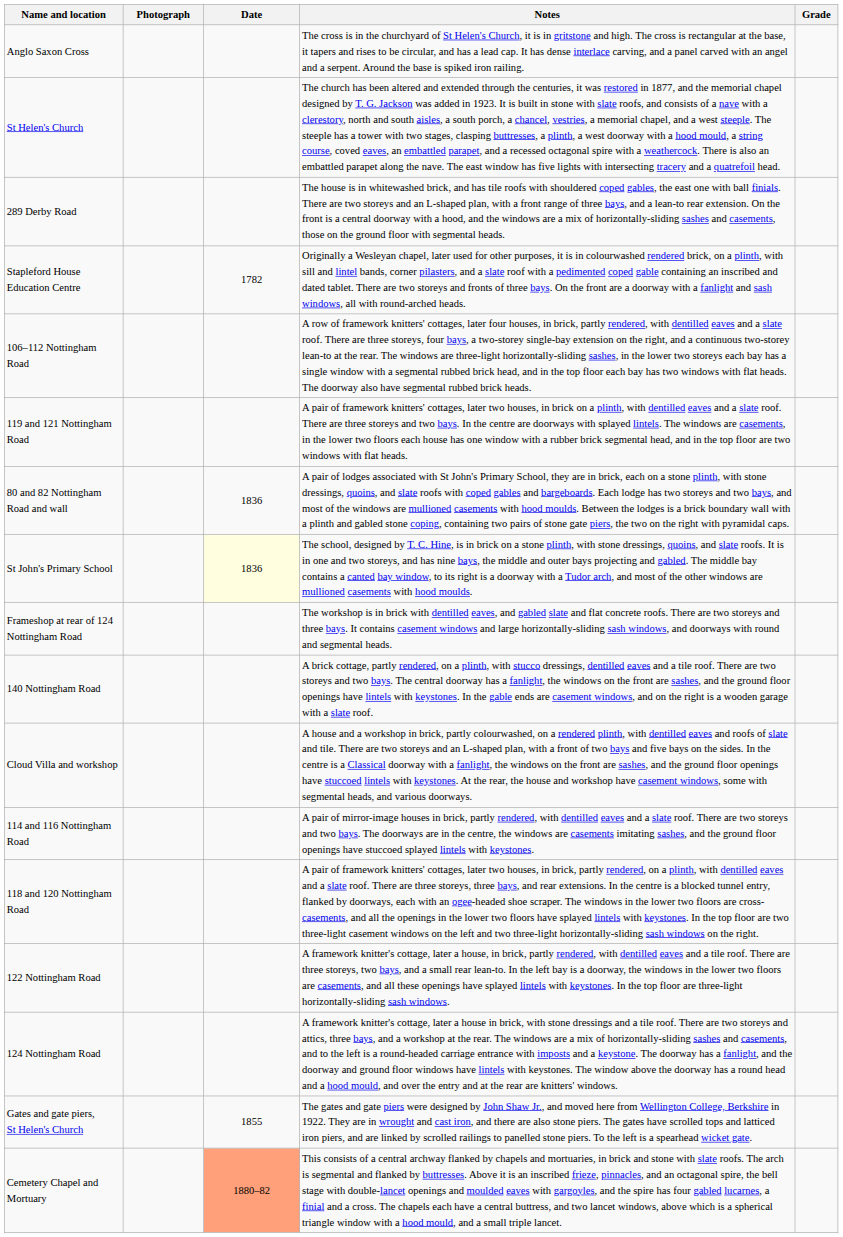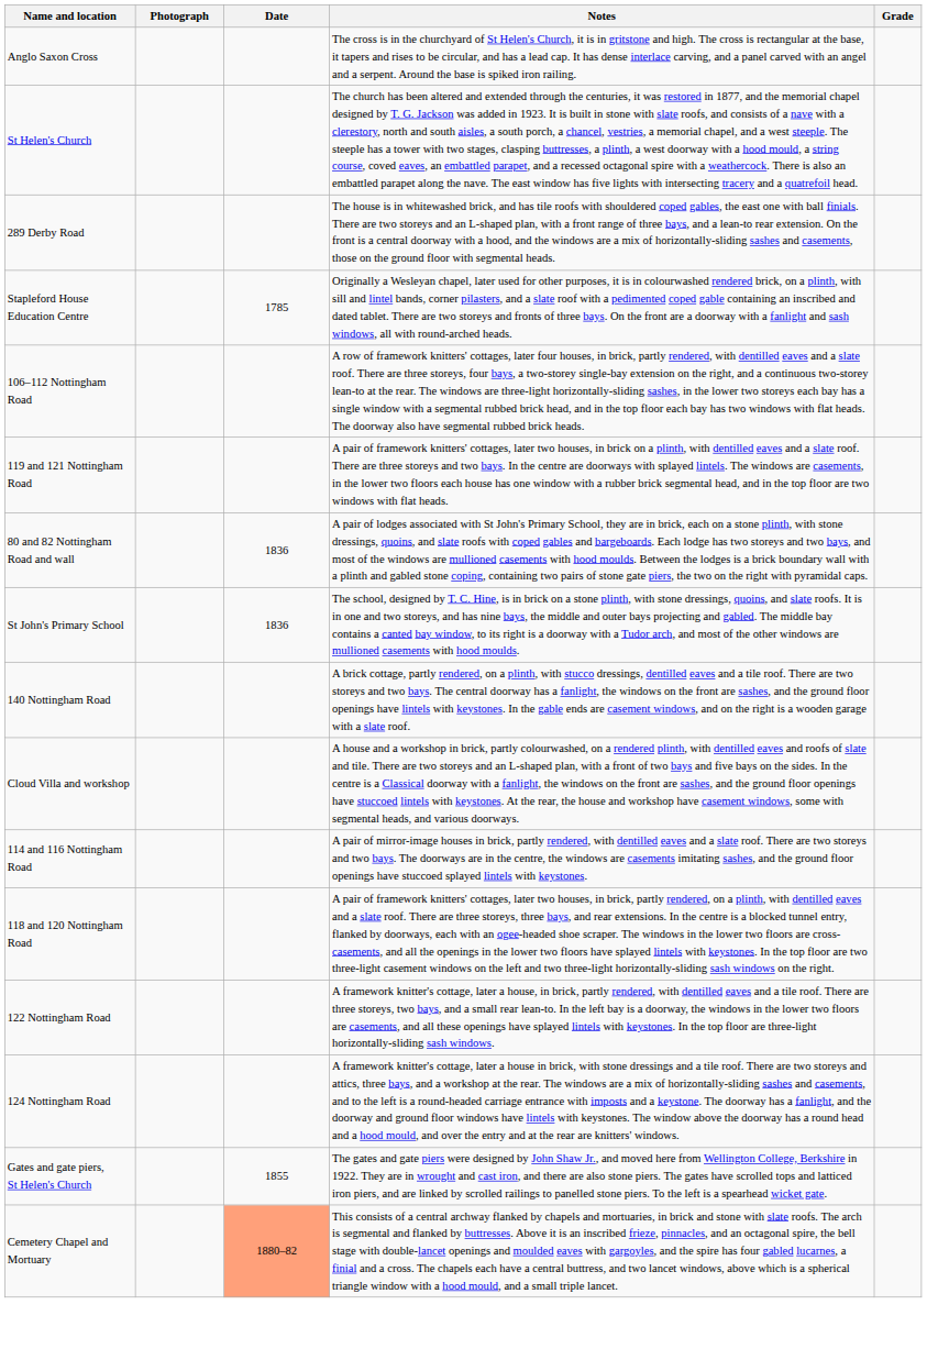 <table class="wikitable sortable plainrowheaders" style="width:100%; border:0px; text-align:left; line-height:150%">
 <tr>
 <th scope="col"  style="width:150px">Name and location</th>
 <th scope="col"  style="width:100px" class="unsortable">Photograph</th>
 <th scope="col"  style="width:120px">Date</th>
 <th scope="col"  style="width:650px" class="unsortable">Notes</th>
 <th scope="col"  style="width:50px">Grade</th>
 </tr>
 <tr>
 <td>Anglo Saxon Cross<br><small></small></td>
 <td></td>
 <td align="center"></td>
 <td>The cross is in the churchyard of <a href='#'>St Helen's Church</a>, it is in <a href='#'>gritstone</a> and  high.  The cross is rectangular at the base, it tapers  and rises to be circular, and has a lead cap.  It has dense <a href='#'>interlace</a> carving, and a panel carved with an angel and a serpent.  Around the base is spiked iron railing.</td>
 <td align="center" ></td>
 </tr>
 <tr>
 <td><a href='#'>St Helen's Church</a><br><small></small></td>
 <td></td>
 <td align="center"></td>
 <td>The church has been altered and extended through the centuries, it was <a href='#'>restored</a> in 1877, and the memorial chapel designed by <a href='#'>T. G. Jackson</a> was added in 1923.  It is built in stone with <a href='#'>slate</a> roofs, and consists of a <a href='#'>nave</a> with a <a href='#'>clerestory</a>, north and south <a href='#'>aisles</a>, a south porch, a <a href='#'>chancel</a>, <a href='#'>vestries</a>, a memorial chapel, and a west <a href='#'>steeple</a>.  The steeple has a tower with two stages, clasping <a href='#'>buttresses</a>, a <a href='#'>plinth</a>, a west doorway with a <a href='#'>hood mould</a>, a <a href='#'>string course</a>, coved <a href='#'>eaves</a>, an <a href='#'>embattled</a> <a href='#'>parapet</a>, and a recessed octagonal spire with a <a href='#'>weathercock</a>.  There is also an embattled parapet along the nave.  The east window has five lights with intersecting <a href='#'>tracery</a> and a <a href='#'>quatrefoil</a> head.</td>
 <td align="center" ></td>
 </tr>
 <tr>
 <td>289 Derby Road<br><small></small></td>
 <td></td>
 <td align="center"></td>
 <td>The house is in whitewashed brick, and has tile roofs with shouldered <a href='#'>coped</a> <a href='#'>gables</a>, the east one with ball <a href='#'>finials</a>.  There are two storeys and an L-shaped plan, with a front range of three <a href='#'>bays</a>, and a lean-to rear extension.  On the front is a central doorway with a hood, and the windows are a mix of horizontally-sliding <a href='#'>sashes</a> and <a href='#'>casements</a>, those on the ground floor with segmental heads.</td>
 <td align="center" ></td>
 </tr>
 <tr>
 <td>Stapleford House Education Centre<br><small></small></td>
 <td></td>
-<td align="center">1782</td>
+<td align="center">1785</td>
 <td>Originally a Wesleyan chapel, later used for other purposes, it is in colourwashed <a href='#'>rendered</a> brick, on a <a href='#'>plinth</a>, with sill and <a href='#'>lintel</a> bands, corner <a href='#'>pilasters</a>, and a <a href='#'>slate</a> roof with a <a href='#'>pedimented</a> <a href='#'>coped</a> <a href='#'>gable</a> containing an inscribed and dated tablet.  There are two storeys and fronts of three <a href='#'>bays</a>.  On the front are a doorway with a <a href='#'>fanlight</a> and <a href='#'>sash windows</a>, all with round-arched heads.</td>
 <td align="center" ></td>
 </tr>
 <tr>
 <td>106–112 Nottingham Road<br><small></small></td>
 <td></td>
 <td align="center"></td>
 <td>A row of framework knitters' cottages, later four houses, in brick, partly <a href='#'>rendered</a>, with <a href='#'>dentilled</a> <a href='#'>eaves</a> and a <a href='#'>slate</a> roof.  There are three storeys, four <a href='#'>bays</a>, a two-storey single-bay extension on the right, and a continuous two-storey lean-to at the rear.  The windows are three-light horizontally-sliding <a href='#'>sashes</a>, in the lower two storeys each bay has a single window with a segmental rubbed brick head, and in the top floor each bay has two windows with flat heads.  The doorway also have segmental rubbed brick heads.</td>
 <td align="center" ></td>
 </tr>
 <tr>
 <td>119 and 121 Nottingham Road<br><small></small></td>
 <td></td>
 <td align="center"></td>
 <td>A pair of framework knitters' cottages, later two houses, in brick on a <a href='#'>plinth</a>, with <a href='#'>dentilled</a> <a href='#'>eaves</a> and a <a href='#'>slate</a> roof.  There are three storeys and two <a href='#'>bays</a>.  In the centre are doorways with splayed <a href='#'>lintels</a>.  The windows are <a href='#'>casements</a>, in the lower two floors each house has one window with a rubber brick segmental head, and in the top floor are two windows with flat heads.</td>
 <td align="center" ></td>
 </tr>
 <tr>
 <td>80 and 82 Nottingham Road and wall<br><small></small></td>
 <td></td>
 <td align="center">1836</td>
 <td>A pair of lodges associated with St John's Primary School, they are in brick, each on a stone <a href='#'>plinth</a>, with stone dressings,  <a href='#'>quoins</a>, and <a href='#'>slate</a> roofs with <a href='#'>coped</a> <a href='#'>gables</a> and <a href='#'>bargeboards</a>.  Each lodge has two storeys and two <a href='#'>bays</a>, and most of the windows are <a href='#'>mullioned</a> <a href='#'>casements</a> with <a href='#'>hood moulds</a>.  Between the lodges is a brick boundary wall with a plinth and gabled stone <a href='#'>coping</a>, containing two pairs of stone gate <a href='#'>piers</a>, the two on the right with pyramidal caps.</td>
 <td align="center" ></td>
 </tr>
 <tr>
 <td>St John's Primary School<br><small></small></td>
 <td></td>
-<td align="center" style="background: lightyellow;">1836</td>
+<td align="center">1836</td>
 <td>The school, designed by <a href='#'>T. C. Hine</a>, is in brick on a stone <a href='#'>plinth</a>, with stone dressings, <a href='#'>quoins</a>, and <a href='#'>slate</a> roofs.  It is in one and two storeys, and has nine <a href='#'>bays</a>, the middle and outer bays projecting and <a href='#'>gabled</a>.  The middle bay contains a <a href='#'>canted</a> <a href='#'>bay window</a>, to its right is a doorway with a <a href='#'>Tudor arch</a>, and most of the other windows are <a href='#'>mullioned</a> <a href='#'>casements</a> with <a href='#'>hood moulds</a>.</td>
-<td align="center" ></td>
-</tr>
-<tr>
-<td>Frameshop at rear of 124 Nottingham Road<br><small></small></td>
-<td></td>
-<td align="center"></td>
-<td>The workshop is in brick with <a href='#'>dentilled</a> <a href='#'>eaves</a>, and  <a href='#'>gabled</a> <a href='#'>slate</a> and flat concrete roofs.  There are two storeys and three <a href='#'>bays</a>.  It contains <a href='#'>casement windows</a> and large horizontally-sliding <a href='#'>sash windows</a>, and doorways with round and segmental heads.</td>
 <td align="center" ></td>
 </tr>
 <tr>
 <td>140 Nottingham Road<br><small></small></td>
 <td></td>
 <td align="center"></td>
 <td>A brick cottage, partly <a href='#'>rendered</a>, on a <a href='#'>plinth</a>, with <a href='#'>stucco</a> dressings, <a href='#'>dentilled</a> <a href='#'>eaves</a> and a tile roof.  There are two storeys and two <a href='#'>bays</a>.  The central doorway has a <a href='#'>fanlight</a>, the windows on the front are <a href='#'>sashes</a>, and the ground floor openings have <a href='#'>lintels</a> with <a href='#'>keystones</a>.  In the <a href='#'>gable</a> ends are <a href='#'>casement windows</a>, and on the right is a wooden garage with a <a href='#'>slate</a> roof.</td>
 <td align="center" ></td>
 </tr>
 <tr>
 <td>Cloud Villa and workshop<br><small></small></td>
 <td></td>
 <td align="center"></td>
 <td>A house and a workshop in brick, partly colourwashed, on a <a href='#'>rendered</a> <a href='#'>plinth</a>, with <a href='#'>dentilled</a> <a href='#'>eaves</a> and roofs of <a href='#'>slate</a> and tile.  There are two storeys and an L-shaped plan, with a front of two <a href='#'>bays</a> and five bays on the sides.  In the centre is a <a href='#'>Classical</a> doorway with a <a href='#'>fanlight</a>, the windows on the front are <a href='#'>sashes</a>, and the ground floor openings have <a href='#'>stuccoed</a> <a href='#'>lintels</a> with <a href='#'>keystones</a>.  At the rear, the house and workshop have <a href='#'>casement windows</a>, some with segmental heads, and various doorways.</td>
 <td align="center" ></td>
 </tr>
 <tr>
 <td>114 and 116 Nottingham Road<br><small></small></td>
 <td></td>
 <td align="center"></td>
 <td>A pair of mirror-image houses in brick, partly <a href='#'>rendered</a>, with <a href='#'>dentilled</a> <a href='#'>eaves</a> and a <a href='#'>slate</a> roof.  There are two storeys and two <a href='#'>bays</a>.  The doorways are in the centre, the windows are <a href='#'>casements</a> imitating <a href='#'>sashes</a>, and the ground floor openings have stuccoed splayed <a href='#'>lintels</a> with <a href='#'>keystones</a>.</td>
 <td align="center" ></td>
 </tr>
 <tr>
 <td>118 and 120 Nottingham Road<br><small></small></td>
 <td></td>
 <td align="center"></td>
 <td>A pair of framework knitters' cottages, later two houses, in brick, partly <a href='#'>rendered</a>, on a <a href='#'>plinth</a>, with <a href='#'>dentilled</a> <a href='#'>eaves</a> and a <a href='#'>slate</a> roof.  There are three storeys, three <a href='#'>bays</a>, and rear extensions.  In the centre is a blocked tunnel entry, flanked by doorways, each with an <a href='#'>ogee</a>-headed shoe scraper.  The windows in the lower two floors are cross-<a href='#'>casements</a>, and all the openings in the lower two floors have splayed <a href='#'>lintels</a> with <a href='#'>keystones</a>.  In the top floor are two three-light casement windows on the left and two three-light horizontally-sliding <a href='#'>sash windows</a> on the right.</td>
 <td align="center" ></td>
 </tr>
 <tr>
 <td>122 Nottingham Road<br><small></small></td>
 <td></td>
 <td align="center"></td>
 <td>A framework knitter's cottage, later a house, in brick, partly <a href='#'>rendered</a>, with <a href='#'>dentilled</a> <a href='#'>eaves</a> and a tile roof.  There are three storeys, two <a href='#'>bays</a>, and a small rear lean-to.  In the left bay is a doorway, the windows in the lower two floors are <a href='#'>casements</a>, and all these openings have splayed <a href='#'>lintels</a> with <a href='#'>keystones</a>.  In the top floor are three-light horizontally-sliding <a href='#'>sash windows</a>.</td>
 <td align="center" ></td>
 </tr>
 <tr>
 <td>124 Nottingham Road<br><small></small></td>
 <td></td>
 <td align="center"></td>
 <td>A framework knitter's cottage, later a house in brick, with stone dressings and a tile roof.  There are two storeys and attics, three <a href='#'>bays</a>, and a workshop at the rear.  The windows are a mix of horizontally-sliding <a href='#'>sashes</a> and <a href='#'>casements</a>, and to the left is a round-headed carriage entrance with <a href='#'>imposts</a> and a <a href='#'>keystone</a>.  The doorway has a <a href='#'>fanlight</a>, and the doorway and ground floor windows have <a href='#'>lintels</a> with keystones.  The window above the doorway has a round head and a <a href='#'>hood mould</a>, and over the entry and at the rear are knitters' windows.</td>
 <td align="center" ></td>
 </tr>
 <tr>
 <td>Gates and gate piers,<br><a href='#'>St Helen's Church</a><br><small></small></td>
 <td></td>
 <td align="center">1855</td>
 <td>The gates and gate <a href='#'>piers</a> were designed by <a href='#'>John Shaw Jr.</a>, and moved here from <a href='#'>Wellington College, Berkshire</a> in 1922.  They are in <a href='#'>wrought</a> and <a href='#'>cast iron</a>, and there are also stone piers.  The gates have scrolled tops and latticed iron piers, and are linked by scrolled railings to panelled stone piers.  To the left is a spearhead <a href='#'>wicket gate</a>.</td>
 <td align="center" ></td>
 </tr>
 <tr>
 <td>Cemetery Chapel and Mortuary<br><small></small></td>
 <td></td>
 <td align="center" style="background: lightsalmon;">1880–82</td>
 <td>This consists of a central archway flanked by chapels and mortuaries, in brick and stone with <a href='#'>slate</a> roofs.  The arch is segmental and flanked by <a href='#'>buttresses</a>.  Above it is an inscribed <a href='#'>frieze</a>, <a href='#'>pinnacles</a>, and an octagonal spire, the bell stage with double-<a href='#'>lancet</a> openings and <a href='#'>moulded</a> <a href='#'>eaves</a> with <a href='#'>gargoyles</a>, and the spire has four <a href='#'>gabled</a> <a href='#'>lucarnes</a>, a <a href='#'>finial</a> and a cross.  The chapels each have a central buttress, and two lancet windows, above which is a spherical triangle window with a <a href='#'>hood mould</a>, and a small triple lancet.</td>
 <td align="center" ></td>
 </tr>
 <tr>
 </tr>
 </table>
